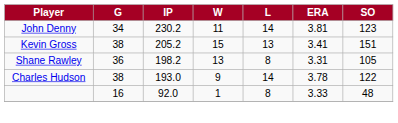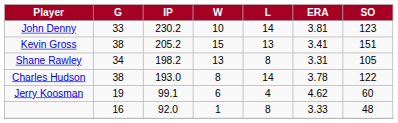 <table class="wikitable sortable">
 <tr>
 <th style="background:#A50024;color:white;" width="16%">Player</th>
 <th style="background:#A50024;color:white;" width="9%">G</th>
 <th style="background:#A50024;color:white;" width="9%">IP</th>
 <th style="background:#A50024;color:white;" width="9%">W</th>
 <th style="background:#A50024;color:white;" width="9%">L</th>
 <th style="background:#A50024;color:white;" width="9%">ERA</th>
 <th style="background:#A50024;color:white;" width="9%">SO</th>
 </tr>
 <tr align="center">
 <td><a href='#'>John Denny</a></td>
-<td>34</td>
+<td>33</td>
 <td>230.2</td>
-<td>11</td>
+<td>10</td>
 <td>14</td>
 <td>3.81</td>
 <td>123</td>
 </tr>
 <tr align=center>
 <td><a href='#'>Kevin Gross</a></td>
 <td>38</td>
 <td>205.2</td>
 <td>15</td>
 <td>13</td>
 <td>3.41</td>
 <td>151</td>
 </tr>
 <tr align=center>
 <td><a href='#'>Shane Rawley</a></td>
-<td>36</td>
+<td>34</td>
 <td>198.2</td>
 <td>13</td>
 <td>8</td>
 <td>3.31</td>
 <td>105</td>
 </tr>
 <tr align=center>
 <td><a href='#'>Charles Hudson</a></td>
 <td>38</td>
 <td>193.0</td>
-<td>9</td>
+<td>8</td>
 <td>14</td>
 <td>3.78</td>
 <td>122</td>
+</tr>
+<tr align=center>
+<td><a href='#'>Jerry Koosman</a></td>
+<td>19</td>
+<td>99.1</td>
+<td>6</td>
+<td>4</td>
+<td>4.62</td>
+<td>60</td>
 </tr>
 <tr align=center>
 <td></td>
 <td>16</td>
 <td>92.0</td>
 <td>1</td>
 <td>8</td>
 <td>3.33</td>
 <td>48</td>
 </tr>
 <tr align="center">
 </tr>
 </table>
